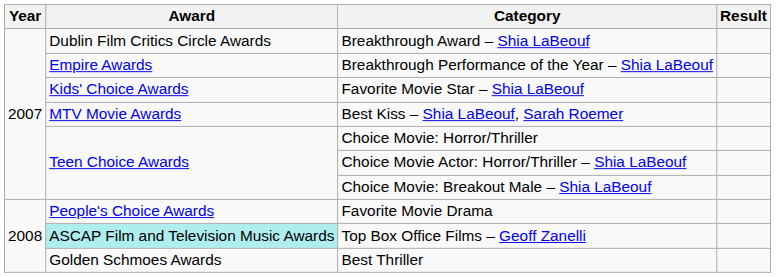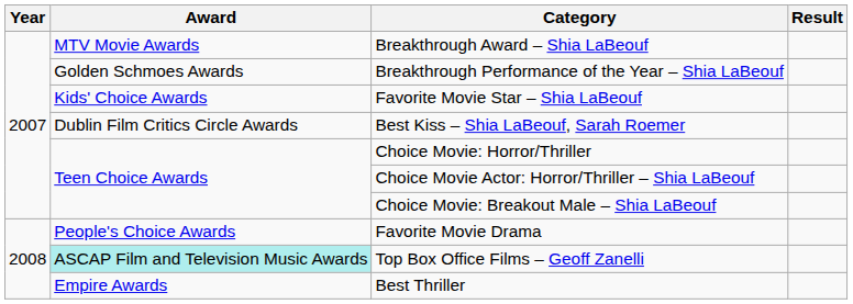 <table class="wikitable sortable">
 <tr>
 <th>Year</th>
 <th>Award</th>
 <th>Category</th>
 <th>Result</th>
 </tr>
 <tr>
 <td rowspan="7">2007</td>
-<td>Dublin Film Critics Circle Awards</td>
+<td><a href='#'>MTV Movie Awards</a></td>
 <td>Breakthrough Award – <a href='#'>Shia LaBeouf</a></td>
 <td></td>
 </tr>
 <tr>
-<td><a href='#'>Empire Awards</a></td>
+<td>Golden Schmoes Awards</td>
 <td>Breakthrough Performance of the Year – <a href='#'>Shia LaBeouf</a></td>
 <td></td>
 </tr>
 <tr>
 <td><a href='#'>Kids' Choice Awards</a></td>
 <td>Favorite Movie Star – <a href='#'>Shia LaBeouf</a></td>
 <td></td>
 </tr>
 <tr>
-<td><a href='#'>MTV Movie Awards</a></td>
+<td>Dublin Film Critics Circle Awards</td>
 <td>Best Kiss – <a href='#'>Shia LaBeouf</a>, <a href='#'>Sarah Roemer</a></td>
 <td></td>
 </tr>
 <tr>
 <td rowspan="3"><a href='#'>Teen Choice Awards</a></td>
 <td>Choice Movie: Horror/Thriller</td>
 <td></td>
 </tr>
 <tr>
 <td>Choice Movie Actor: Horror/Thriller – <a href='#'>Shia LaBeouf</a></td>
 <td></td>
 </tr>
 <tr>
 <td>Choice Movie: Breakout Male – <a href='#'>Shia LaBeouf</a></td>
 <td></td>
 </tr>
 <tr>
 <td rowspan="3">2008</td>
 <td><a href='#'>People's Choice Awards</a></td>
 <td>Favorite Movie Drama</td>
 <td></td>
 </tr>
 <tr>
 <td style="background: paleturquoise;">ASCAP Film and Television Music Awards</td>
 <td>Top Box Office Films – <a href='#'>Geoff Zanelli</a></td>
 <td></td>
 </tr>
 <tr>
-<td>Golden Schmoes Awards</td>
+<td><a href='#'>Empire Awards</a></td>
 <td>Best Thriller</td>
 <td></td>
 </tr>
 </table>
